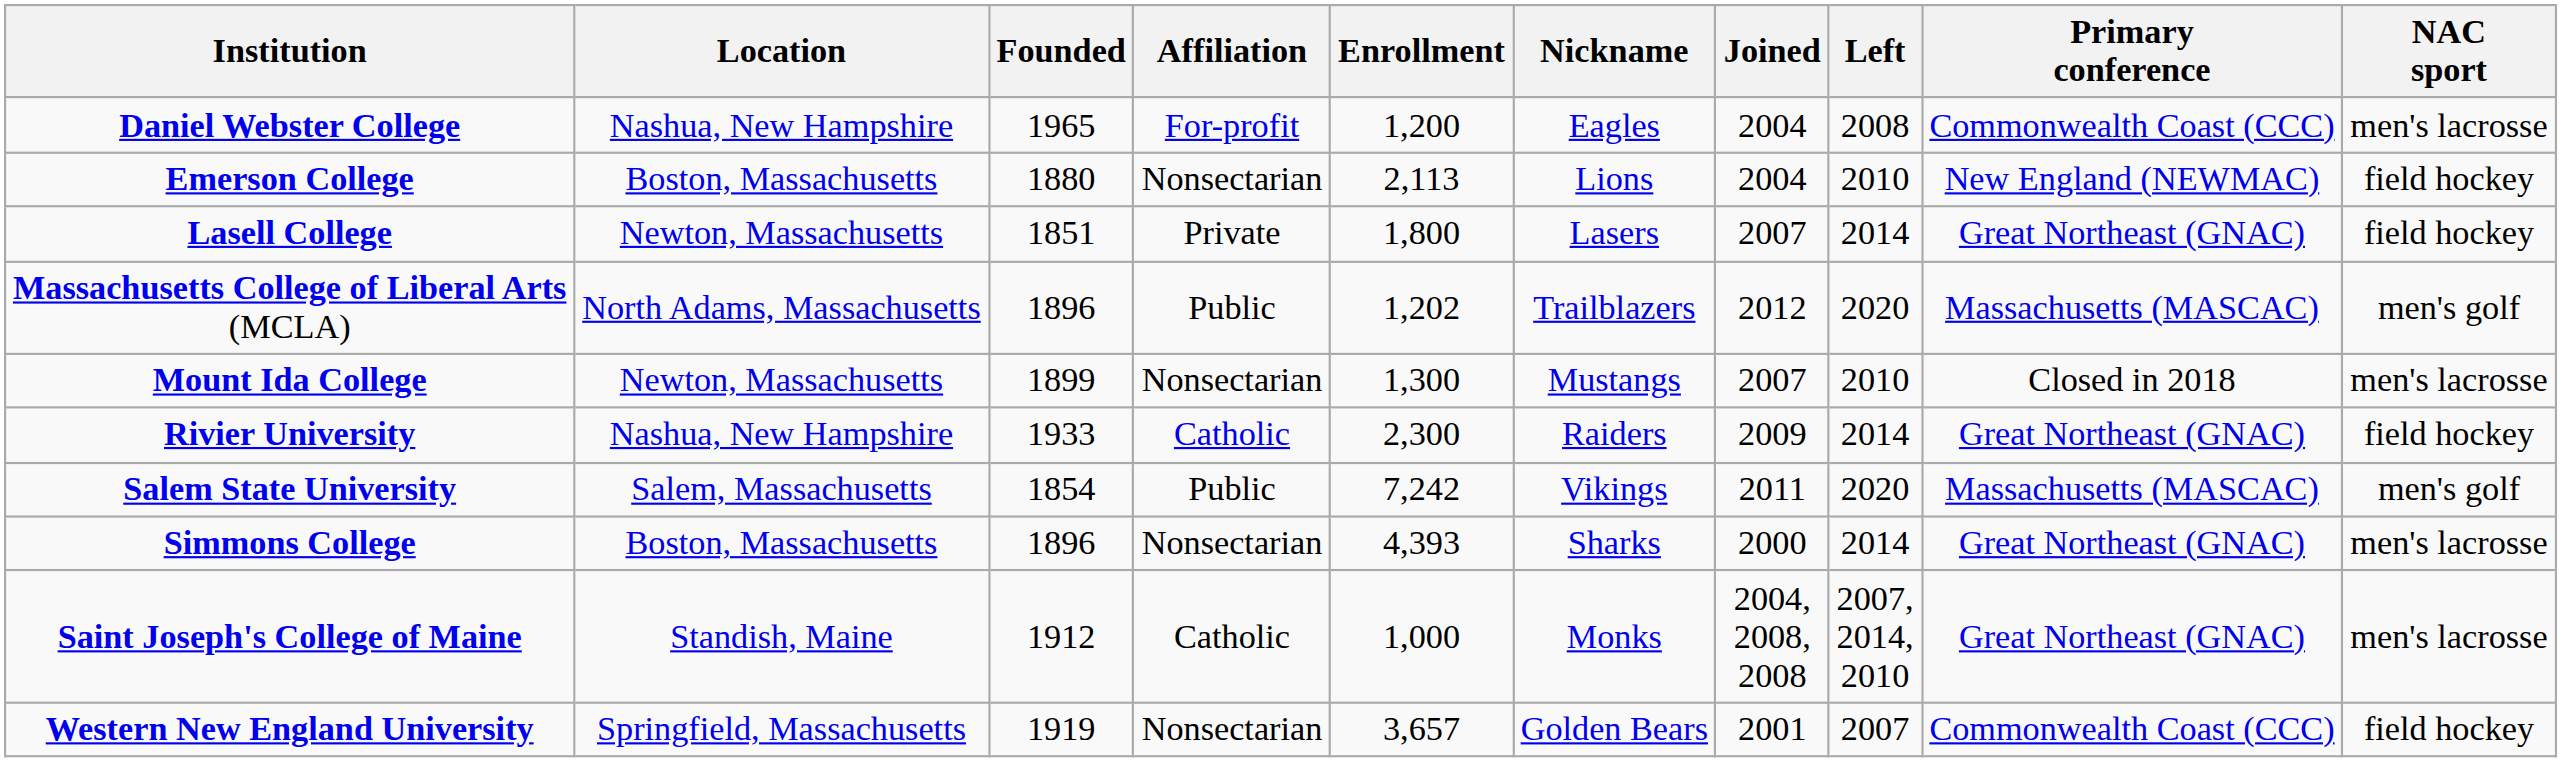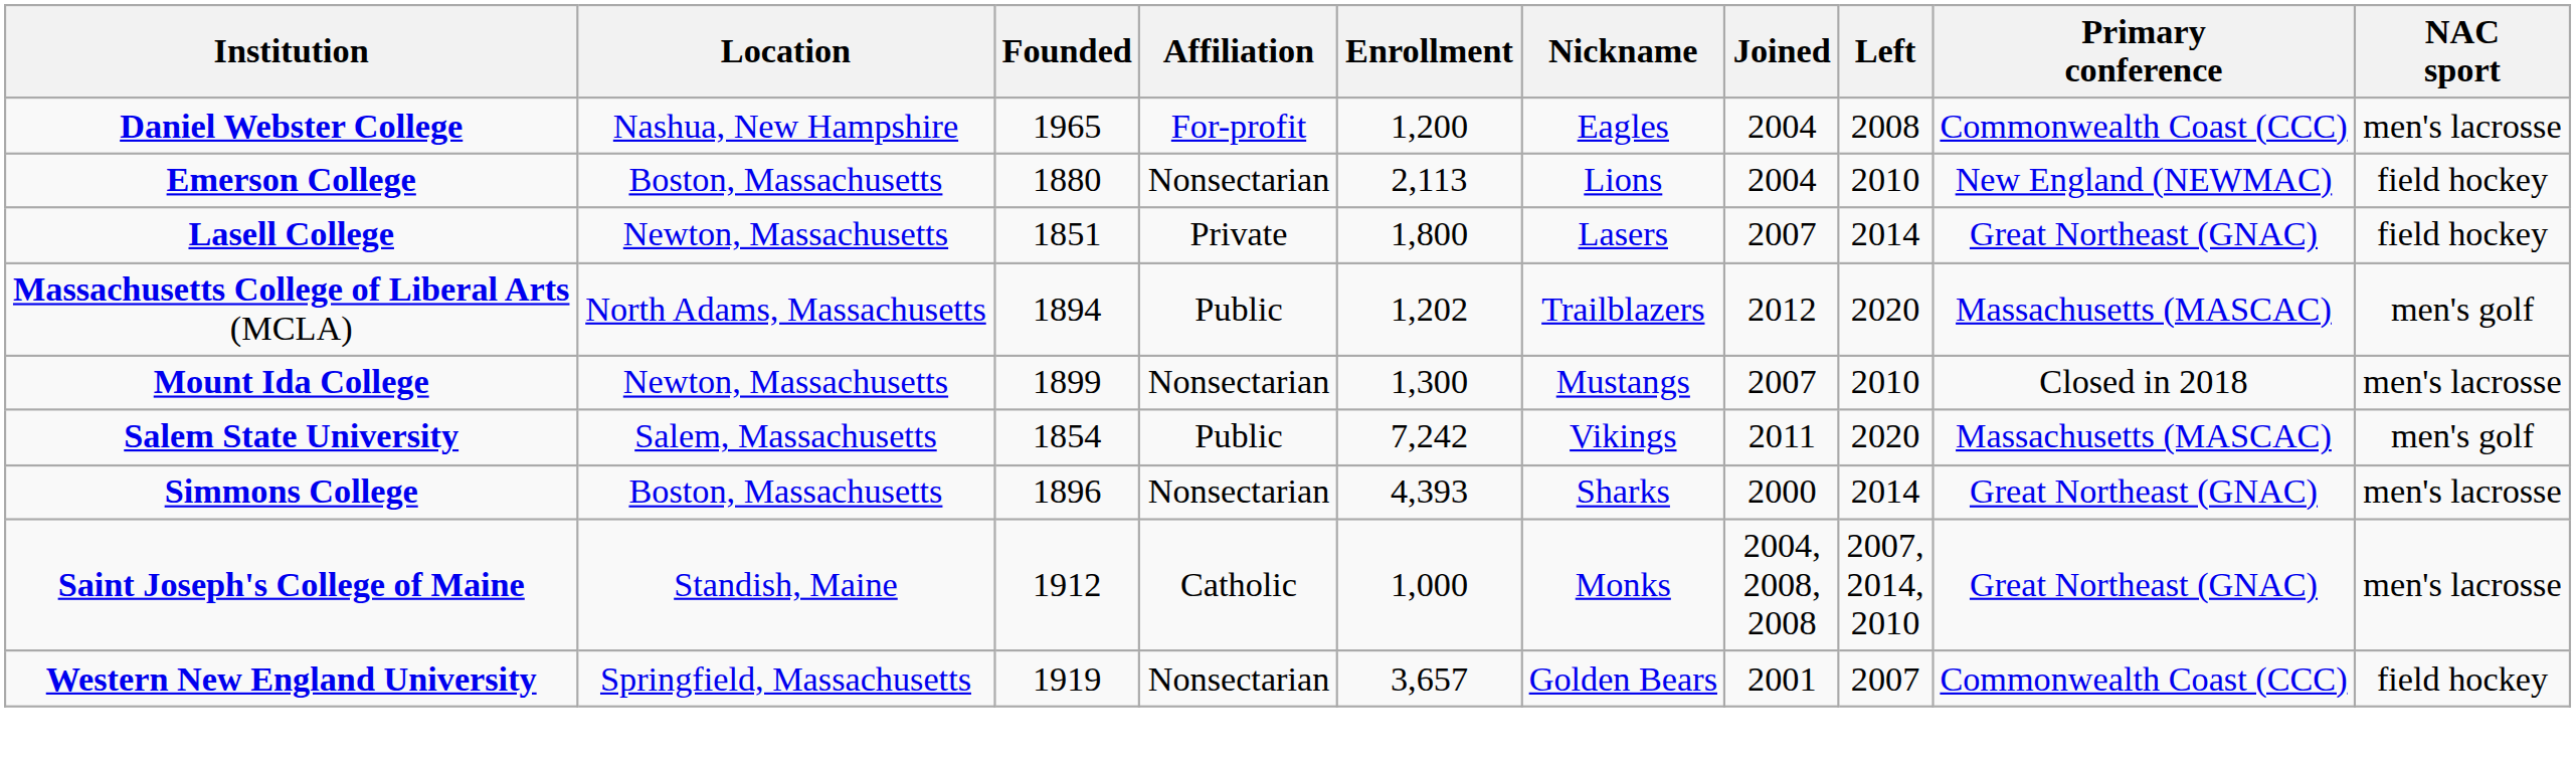 <table class="sortable wikitable" style="text-align:center">
 <tr>
 <th>Institution</th>
 <th>Location</th>
 <th>Founded</th>
 <th>Affiliation</th>
 <th>Enrollment</th>
 <th>Nickname</th>
 <th>Joined</th>
 <th>Left</th>
 <th>Primary<br>conference</th>
 <th>NAC<br>sport</th>
 </tr>
 <tr>
 <td><strong><a href='#'>Daniel Webster College</a></strong></td>
 <td><a href='#'>Nashua, New Hampshire</a></td>
 <td>1965</td>
 <td><a href='#'>For-profit</a></td>
 <td>1,200</td>
 <td><a href='#'>Eagles</a></td>
 <td>2004</td>
 <td>2008</td>
 <td><a href='#'>Commonwealth Coast (CCC)</a></td>
 <td>men's lacrosse</td>
 </tr>
 <tr>
 <td><strong><a href='#'>Emerson College</a></strong></td>
 <td><a href='#'>Boston, Massachusetts</a></td>
 <td>1880</td>
 <td>Nonsectarian</td>
 <td>2,113</td>
 <td><a href='#'>Lions</a></td>
 <td>2004</td>
 <td>2010</td>
 <td><a href='#'>New England (NEWMAC)</a></td>
 <td>field hockey</td>
 </tr>
 <tr>
 <td><strong><a href='#'>Lasell College</a></strong></td>
 <td><a href='#'>Newton, Massachusetts</a></td>
 <td>1851</td>
 <td>Private</td>
 <td>1,800</td>
 <td><a href='#'>Lasers</a></td>
 <td>2007</td>
 <td>2014</td>
 <td><a href='#'>Great Northeast (GNAC)</a></td>
 <td>field hockey</td>
 </tr>
 <tr>
 <td><strong><a href='#'>Massachusetts College of Liberal Arts</a></strong><br>(MCLA)</td>
 <td><a href='#'>North Adams, Massachusetts</a></td>
-<td>1896</td>
+<td>1894</td>
 <td>Public</td>
 <td>1,202</td>
 <td><a href='#'>Trailblazers</a></td>
 <td>2012</td>
 <td>2020</td>
 <td><a href='#'>Massachusetts (MASCAC)</a></td>
 <td>men's golf</td>
 </tr>
 <tr>
 <td><strong><a href='#'>Mount Ida College</a></strong></td>
 <td><a href='#'>Newton, Massachusetts</a></td>
 <td>1899</td>
 <td>Nonsectarian</td>
 <td>1,300</td>
 <td><a href='#'>Mustangs</a></td>
 <td>2007</td>
 <td>2010</td>
 <td>Closed in 2018</td>
 <td>men's lacrosse</td>
-</tr>
-<tr>
-<td><strong><a href='#'>Rivier University</a></strong></td>
-<td><a href='#'>Nashua, New Hampshire</a></td>
-<td>1933</td>
-<td><a href='#'>Catholic</a><br></td>
-<td>2,300</td>
-<td><a href='#'>Raiders</a></td>
-<td>2009</td>
-<td>2014</td>
-<td><a href='#'>Great Northeast (GNAC)</a></td>
-<td>field hockey</td>
 </tr>
 <tr>
 <td><strong><a href='#'>Salem State University</a></strong></td>
 <td><a href='#'>Salem, Massachusetts</a></td>
 <td>1854</td>
 <td>Public</td>
 <td>7,242</td>
 <td><a href='#'>Vikings</a></td>
 <td>2011</td>
 <td>2020</td>
 <td><a href='#'>Massachusetts (MASCAC)</a></td>
 <td>men's golf</td>
 </tr>
 <tr>
 <td><strong><a href='#'>Simmons College</a></strong></td>
 <td><a href='#'>Boston, Massachusetts</a></td>
 <td>1896</td>
 <td>Nonsectarian</td>
 <td>4,393</td>
 <td><a href='#'>Sharks</a></td>
 <td>2000</td>
 <td>2014</td>
 <td><a href='#'>Great Northeast (GNAC)</a></td>
 <td>men's lacrosse</td>
 </tr>
 <tr>
 <td><strong><a href='#'>Saint Joseph's College of Maine</a></strong></td>
 <td><a href='#'>Standish, Maine</a></td>
 <td>1912</td>
 <td>Catholic<br></td>
 <td>1,000</td>
 <td><a href='#'>Monks</a></td>
 <td>2004,<br>2008,<br>2008</td>
 <td>2007,<br>2014,<br>2010</td>
 <td><a href='#'>Great Northeast (GNAC)</a></td>
 <td>men's lacrosse</td>
 </tr>
 <tr>
 <td><strong><a href='#'>Western New England University</a></strong></td>
 <td><a href='#'>Springfield, Massachusetts</a></td>
 <td>1919</td>
 <td>Nonsectarian</td>
 <td>3,657</td>
 <td><a href='#'>Golden Bears</a></td>
 <td>2001</td>
 <td>2007</td>
 <td><a href='#'>Commonwealth Coast (CCC)</a></td>
 <td>field hockey</td>
 </tr>
 </table>
